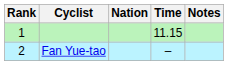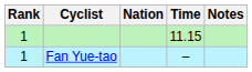 <table class="wikitable sortable" style="text-align:center">
 <tr>
 <th>Rank</th>
 <th>Cyclist</th>
 <th>Nation</th>
 <th>Time</th>
 <th>Notes</th>
 </tr>
 <tr bgcolor=bbf3bb>
 <td>1</td>
 <td align=left></td>
 <td align=left></td>
 <td>11.15</td>
 <td></td>
 </tr>
 <tr bgcolor=bbf3ff>
-<td>2</td>
+<td>1</td>
 <td align=left><a href='#'>Fan Yue-tao</a></td>
 <td align=left></td>
 <td>–</td>
 <td></td>
 </tr>
 </table>
